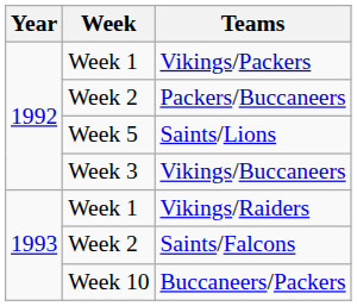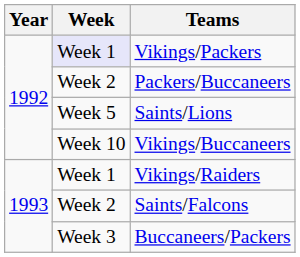 <table class="wikitable">
 <tr>
 <th>Year</th>
 <th>Week</th>
 <th>Teams</th>
 </tr>
 <tr>
 <td rowspan=4><a href='#'>1992</a></td>
-<td>Week 1</td>
+<td style="background: lavender;">Week 1</td>
 <td><a href='#'>Vikings</a>/<a href='#'>Packers</a></td>
 </tr>
 <tr>
 <td>Week 2</td>
 <td><a href='#'>Packers</a>/<a href='#'>Buccaneers</a></td>
 </tr>
 <tr>
 <td>Week 5</td>
 <td><a href='#'>Saints</a>/<a href='#'>Lions</a></td>
 </tr>
 <tr>
-<td>Week 3</td>
+<td>Week 10</td>
 <td><a href='#'>Vikings</a>/<a href='#'>Buccaneers</a></td>
 </tr>
 <tr>
 <td rowspan="3"><a href='#'>1993</a></td>
 <td>Week 1</td>
 <td><a href='#'>Vikings</a>/<a href='#'>Raiders</a></td>
 </tr>
 <tr>
 <td>Week 2</td>
 <td><a href='#'>Saints</a>/<a href='#'>Falcons</a></td>
 </tr>
 <tr>
-<td>Week 10</td>
+<td>Week 3</td>
 <td><a href='#'>Buccaneers</a>/<a href='#'>Packers</a></td>
 </tr>
 </table>
